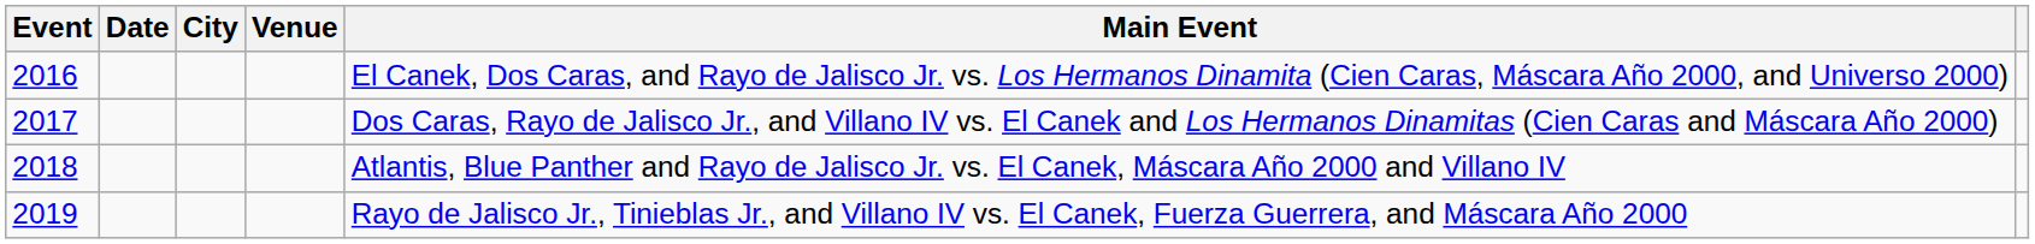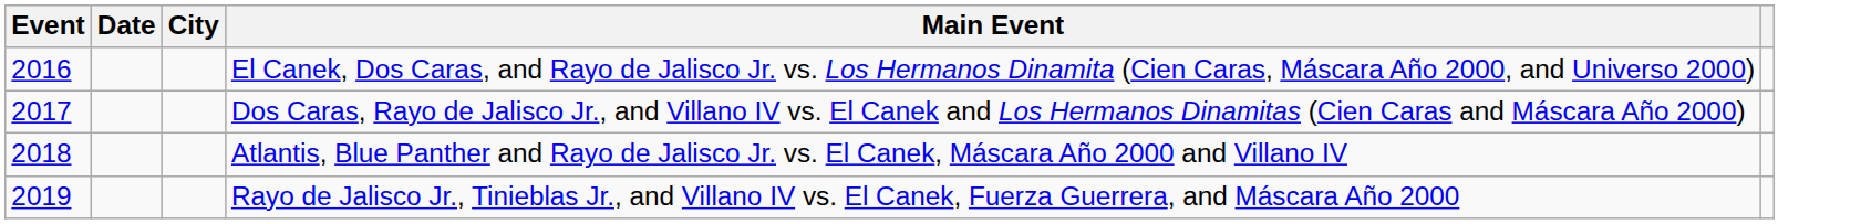 <table class="wikitable" align="center">
 <tr>
 <th scope="col">Event</th>
 <th scope="col">Date</th>
 <th scope="col">City</th>
-<th scope="col">Venue</th>
 <th scope="col">Main Event</th>
 <th scope="col"></th>
 </tr>
 <tr>
 <td><a href='#'>2016</a></td>
-<td></td>
 <td></td>
 <td></td>
 <td><a href='#'>El Canek</a>, <a href='#'>Dos Caras</a>, and <a href='#'>Rayo de Jalisco Jr.</a> vs. <em><a href='#'>Los Hermanos Dinamita</a></em> (<a href='#'>Cien Caras</a>, <a href='#'>Máscara Año 2000</a>, and <a href='#'>Universo 2000</a>)</td>
 <td></td>
 </tr>
 <tr>
 <td><a href='#'>2017</a></td>
 <td></td>
 <td></td>
-<td></td>
 <td><a href='#'>Dos Caras</a>, <a href='#'>Rayo de Jalisco Jr.</a>, and <a href='#'>Villano IV</a> vs. <a href='#'>El Canek</a> and <em><a href='#'>Los Hermanos Dinamitas</a></em> (<a href='#'>Cien Caras</a> and  <a href='#'>Máscara Año 2000</a>)</td>
 <td></td>
 </tr>
 <tr>
 <td><a href='#'>2018</a></td>
-<td></td>
 <td></td>
 <td></td>
 <td><a href='#'>Atlantis</a>, <a href='#'>Blue Panther</a> and <a href='#'>Rayo de Jalisco Jr.</a> vs. <a href='#'>El Canek</a>, <a href='#'>Máscara Año 2000</a> and <a href='#'>Villano IV</a></td>
 <td></td>
 </tr>
 <tr>
 <td><a href='#'>2019</a></td>
 <td></td>
 <td></td>
-<td></td>
 <td><a href='#'>Rayo de Jalisco Jr.</a>, <a href='#'>Tinieblas Jr.</a>, and <a href='#'>Villano IV</a> vs. <a href='#'>El Canek</a>, <a href='#'>Fuerza Guerrera</a>, and <a href='#'>Máscara Año 2000</a></td>
 <td></td>
 </tr>
 </table>
